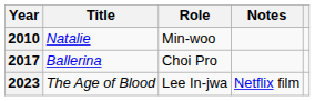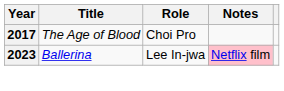 <table class="wikitable plainrowheaders sortable">
 <tr>
 <th scope="col">Year</th>
 <th scope="col">Title</th>
 <th scope="col">Role</th>
 <th scope="col">Notes</th>
 <th scope="col" class="unsortable"></th>
 </tr>
 <tr>
-<th scope="row">2010</th>
-<td><em><a href='#'>Natalie</a></em></td>
-<td>Min-woo</td>
-<td></td>
-<td style="text-align:center"></td>
-</tr>
-<tr>
 <th scope="row">2017</th>
-<td><em><a href='#'>Ballerina</a></em></td>
+<td><em>The Age of Blood</em></td>
 <td>Choi Pro</td>
 <td></td>
 <td style="text-align:center"></td>
 </tr>
 <tr>
 <th scope="row">2023</th>
-<td><em>The Age of Blood</em></td>
+<td><em><a href='#'>Ballerina</a></em></td>
 <td>Lee In-jwa</td>
-<td><a href='#'>Netflix</a> film</td>
+<td style="background: pink;"><a href='#'>Netflix</a> film</td>
 <td style="text-align:center"></td>
 </tr>
 </table>
